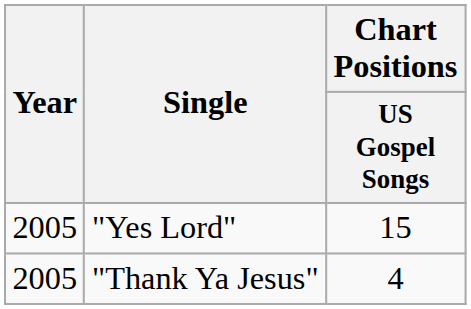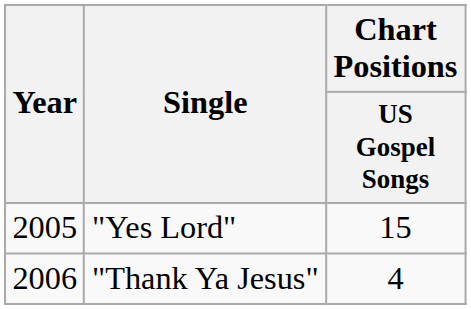 <table class="wikitable" style="text-align:center;">
 <tr>
 <th rowspan="2">Year</th>
 <th rowspan="2">Single</th>
 <th colspan="1">Chart Positions</th>
 </tr>
 <tr style="font-size:smaller;">
 <th width="45">US<br>Gospel Songs</th>
 </tr>
 <tr>
 <td>2005</td>
 <td align="left">"Yes Lord"</td>
 <td>15</td>
 </tr>
 <tr>
-<td>2005</td>
+<td>2006</td>
 <td align="left">"Thank Ya Jesus"</td>
 <td>4</td>
 </tr>
 </table>
